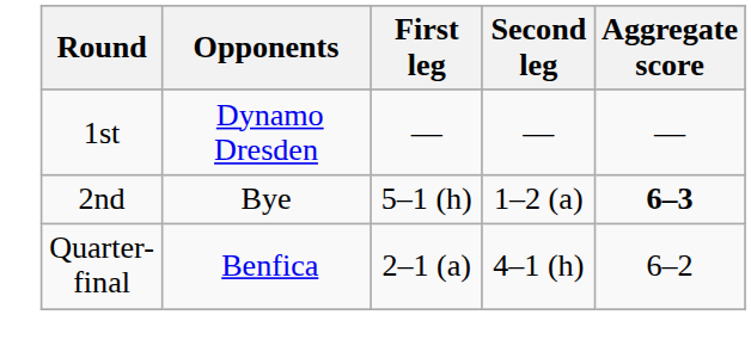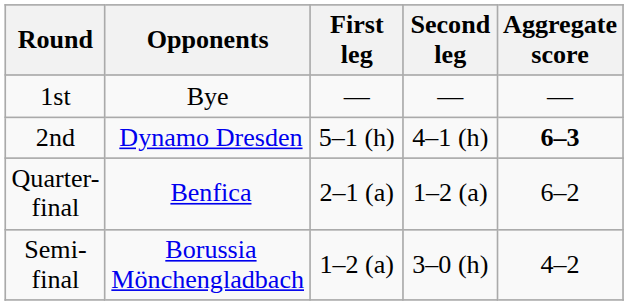 <table class="wikitable" style="text-align:center;margin-left:1em;float:right">
 <tr>
 <th width="25">Round</th>
 <th width="100">Opponents</th>
 <th width="50">First leg</th>
 <th width="50">Second leg</th>
 <th width="50">Aggregate score</th>
 </tr>
 <tr>
 <td>1st</td>
-<td> <a href='#'>Dynamo Dresden</a></td>
+<td>Bye</td>
 <td>—</td>
 <td>—</td>
 <td>—</td>
 </tr>
 <tr>
 <td>2nd</td>
-<td>Bye</td>
+<td> <a href='#'>Dynamo Dresden</a></td>
 <td>5–1 (h)</td>
-<td>1–2 (a)</td>
+<td>4–1 (h)</td>
 <td><strong>6–3</strong></td>
 </tr>
 <tr>
 <td>Quarter-final</td>
 <td> <a href='#'>Benfica</a></td>
 <td>2–1 (a)</td>
-<td>4–1 (h)</td>
+<td>1–2 (a)</td>
 <td>6–2</td>
 </tr>
+<tr>
+<td>Semi-final</td>
+<td> <a href='#'>Borussia Mönchengladbach</a></td>
+<td>1–2 (a)</td>
+<td>3–0 (h)</td>
+<td>4–2</td>
+</tr>
 </table>
